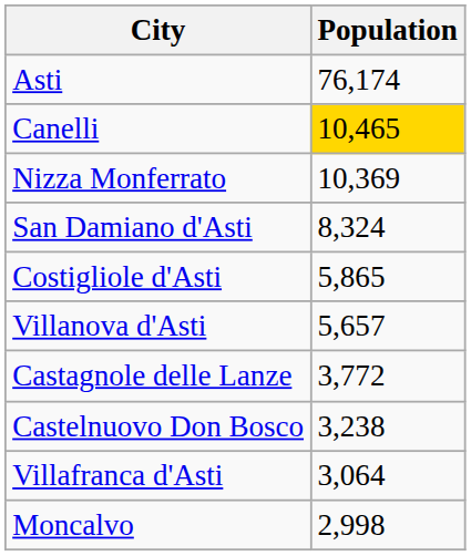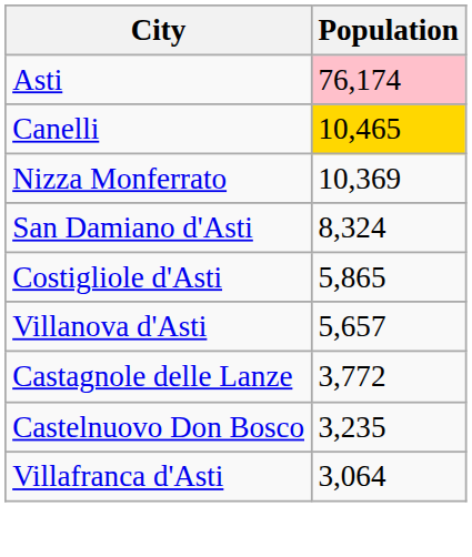 <table class="wikitable sortable" style="font-size: 95%;">
 <tr>
 <th>City</th>
 <th>Population</th>
 </tr>
 <tr>
 <td><a href='#'>Asti</a></td>
-<td>76,174</td>
+<td style="background: pink;">76,174</td>
 </tr>
 <tr>
 <td><a href='#'>Canelli</a></td>
 <td style="background: gold;">10,465</td>
 </tr>
 <tr>
 <td><a href='#'>Nizza Monferrato</a></td>
 <td>10,369</td>
 </tr>
 <tr>
 <td><a href='#'>San Damiano d'Asti</a></td>
 <td>8,324</td>
 </tr>
 <tr>
 <td><a href='#'>Costigliole d'Asti</a></td>
 <td>5,865</td>
 </tr>
 <tr>
 <td><a href='#'>Villanova d'Asti</a></td>
 <td>5,657</td>
 </tr>
 <tr>
 <td><a href='#'>Castagnole delle Lanze</a></td>
 <td>3,772</td>
 </tr>
 <tr>
 <td><a href='#'>Castelnuovo Don Bosco</a></td>
-<td>3,238</td>
+<td>3,235</td>
 </tr>
 <tr>
 <td><a href='#'>Villafranca d'Asti</a></td>
 <td>3,064</td>
 </tr>
-<tr>
-<td><a href='#'>Moncalvo</a></td>
-<td>2,998</td>
-</tr>
 </table>
